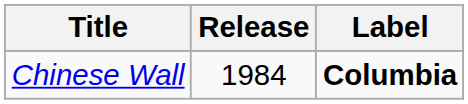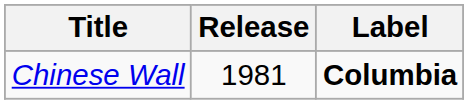 <table class="wikitable">
 <tr>
 <th>Title</th>
 <th>Release</th>
 <th>Label</th>
 </tr>
 <tr style="text-align:center;">
 <td align=left><em><a href='#'>Chinese Wall</a></em></td>
-<td>1984</td>
+<td>1981</td>
 <td align=left><strong>Columbia</strong></td>
 </tr>
 </table>
